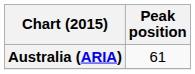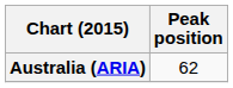 <table class="wikitable sortable plainrowheaders" style="text-align:center;">
 <tr>
 <th scope="col">Chart (2015)</th>
 <th scope="col">Peak<br>position</th>
 </tr>
 <tr>
 <th scope="row">Australia (<a href='#'>ARIA</a>)</th>
-<td>61</td>
+<td>62</td>
 </tr>
 <tr>
 </tr>
 <tr>
 </tr>
 <tr>
 </tr>
 <tr>
 </tr>
 <tr>
 </tr>
 <tr>
 </tr>
 <tr>
 </tr>
 <tr>
 </tr>
 <tr>
 </tr>
 <tr>
 </tr>
 <tr>
 </tr>
 </table>
